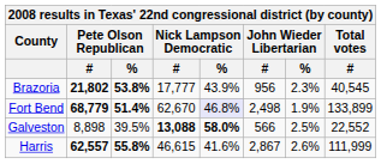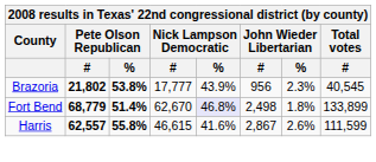 <table class="wikitable sortable">
 <tr>
 <th colspan="8">2008 results in Texas' 22nd congressional district (by county)</th>
 </tr>
 <tr>
 <th colspan="1" style="text-align:center">County</th>
 <th colspan="2" style="text-align: center;">Pete Olson<br>Republican</th>
 <th colspan="2" style="text-align: center;">Nick Lampson<br>Democratic</th>
 <th colspan="2" style="text-align: center;">John Wieder<br>Libertarian</th>
 <th colspan="1" style="text-align: center;">Total<br>votes</th>
 </tr>
 <tr>
 <th colspan="1" style="text-align: center;"></th>
 <th colspan="1" style="text-align: center;">#</th>
 <th colspan="1" style="text-align: center;">%</th>
 <th colspan="1" style="text-align: center;">#</th>
 <th colspan="1" style="text-align: center;">%</th>
 <th colspan="1" style="text-align: center;">#</th>
 <th colspan="1" style="text-align: center;">%</th>
 <th colspan="1" style="text-align: center;">#</th>
 </tr>
 <tr>
 <td align="center" ><a href='#'>Brazoria</a></td>
 <td align="center"><strong>21,802</strong></td>
 <td align="center"><strong>53.8%</strong></td>
 <td align="center">17,777</td>
 <td align="center">43.9%</td>
 <td align="center">956</td>
 <td align="center">2.3%</td>
 <td align="center">40,545</td>
 </tr>
 <tr>
 <td align="center" ><a href='#'>Fort Bend</a></td>
 <td align="center"><strong>68,779</strong></td>
 <td align="center"><strong>51.4%</strong></td>
 <td align="center">62,670</td>
 <td align="center" style="background: lavender;">46.8%</td>
 <td align="center">2,498</td>
-<td align="center">1.9%</td>
+<td align="center">1.8%</td>
 <td align="center">133,899</td>
-</tr>
-<tr>
-<td align="center" ><a href='#'>Galveston</a></td>
-<td align="center">8,898</td>
-<td align="center">39.5%</td>
-<td align="center"><strong>13,088</strong></td>
-<td align="center"><strong>58.0%</strong></td>
-<td align="center">566</td>
-<td align="center">2.5%</td>
-<td align="center">22,552</td>
 </tr>
 <tr>
 <td align="center" ><a href='#'>Harris</a></td>
 <td align="center"><strong>62,557</strong></td>
 <td align="center"><strong>55.8%</strong></td>
 <td align="center">46,615</td>
 <td align="center">41.6%</td>
 <td align="center">2,867</td>
 <td align="center">2.6%</td>
-<td align="center">111,999</td>
+<td align="center">111,599</td>
 </tr>
 </table>
